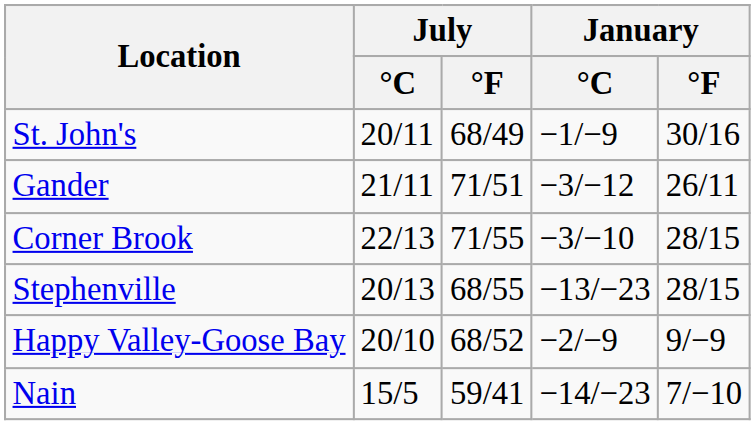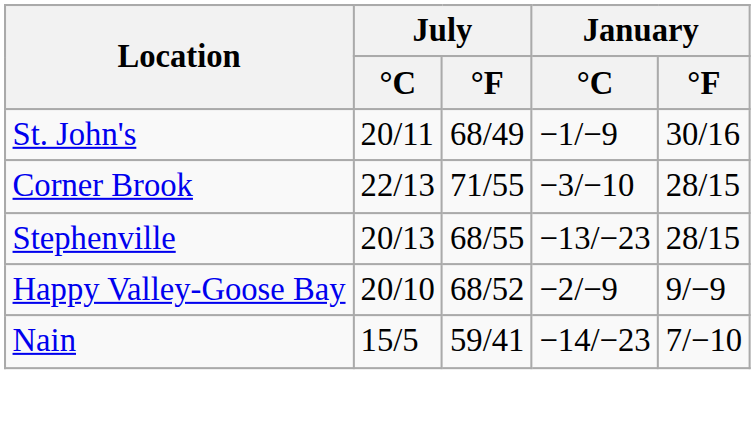 <table class="wikitable sortable">
 <tr>
 <th rowspan=2>Location</th>
 <th colspan=2>July</th>
 <th colspan=2>January</th>
 </tr>
 <tr>
 <th>°C</th>
 <th>°F</th>
 <th>°C</th>
 <th>°F</th>
 </tr>
 <tr>
 <td><a href='#'>St. John's</a></td>
 <td>20/11</td>
 <td>68/49</td>
 <td>−1/−9</td>
 <td>30/16</td>
-</tr>
-<tr>
-<td><a href='#'>Gander</a></td>
-<td>21/11</td>
-<td>71/51</td>
-<td>−3/−12</td>
-<td>26/11</td>
 </tr>
 <tr>
 <td><a href='#'>Corner Brook</a></td>
 <td>22/13</td>
 <td>71/55</td>
 <td>−3/−10</td>
 <td>28/15</td>
 </tr>
 <tr>
 <td><a href='#'>Stephenville</a></td>
 <td>20/13</td>
 <td>68/55</td>
 <td>−13/−23</td>
 <td>28/15</td>
 </tr>
 <tr>
 <td><a href='#'>Happy Valley-Goose Bay</a></td>
 <td>20/10</td>
 <td>68/52</td>
 <td>−2/−9</td>
 <td>9/−9</td>
 </tr>
 <tr>
 <td><a href='#'>Nain</a></td>
 <td>15/5</td>
 <td>59/41</td>
 <td>−14/−23</td>
 <td>7/−10</td>
 </tr>
 </table>
